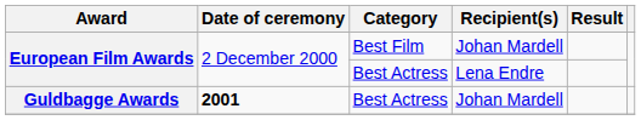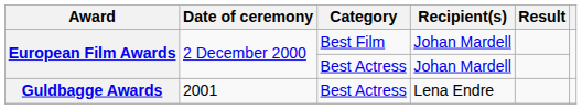 <table class="wikitable plainrowheaders sortable">
 <tr>
 <th scope="col">Award</th>
 <th scope="col">Date of ceremony</th>
 <th scope="col">Category</th>
 <th scope="col">Recipient(s)</th>
 <th scope="col">Result</th>
 <th scope="col" class="unsortable"></th>
 </tr>
 <tr>
 <th scope="row" rowspan=2><a href='#'>European Film Awards</a></th>
 <td rowspan="2"><a href='#'>2 December 2000</a></td>
 <td><a href='#'>Best Film</a></td>
 <td><a href='#'>Johan Mardell</a></td>
 <td></td>
 <td rowspan="2"></td>
 </tr>
 <tr>
 <td><a href='#'>Best Actress</a></td>
-<td><a href='#'>Lena Endre</a></td>
+<td><a href='#'>Johan Mardell</a></td>
 <td></td>
 </tr>
 <tr>
 <th scope="row"><a href='#'>Guldbagge Awards</a></th>
-<td><strong>2001</strong></td>
+<td>2001</td>
 <td><a href='#'>Best Actress</a></td>
-<td><a href='#'>Johan Mardell</a></td>
+<td>Lena Endre</td>
 <td></td>
 <td></td>
 </tr>
 <tr>
 </tr>
 </table>
